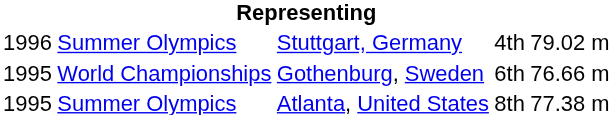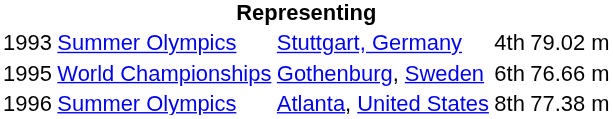 <table>
 <tr>
 <th colspan="5">Representing </th>
 </tr>
 <tr>
-<td>1996</td>
+<td>1993</td>
 <td><a href='#'>Summer Olympics</a></td>
 <td><a href='#'>Stuttgart, Germany</a></td>
 <td>4th</td>
 <td>79.02 m</td>
 </tr>
 <tr>
 <td>1995</td>
 <td><a href='#'>World Championships</a></td>
 <td><a href='#'>Gothenburg</a>, <a href='#'>Sweden</a></td>
 <td>6th</td>
 <td>76.66 m</td>
 </tr>
 <tr>
-<td>1995</td>
+<td>1996</td>
 <td><a href='#'>Summer Olympics</a></td>
 <td><a href='#'>Atlanta</a>, <a href='#'>United States</a></td>
 <td>8th</td>
 <td>77.38 m</td>
 </tr>
 </table>
